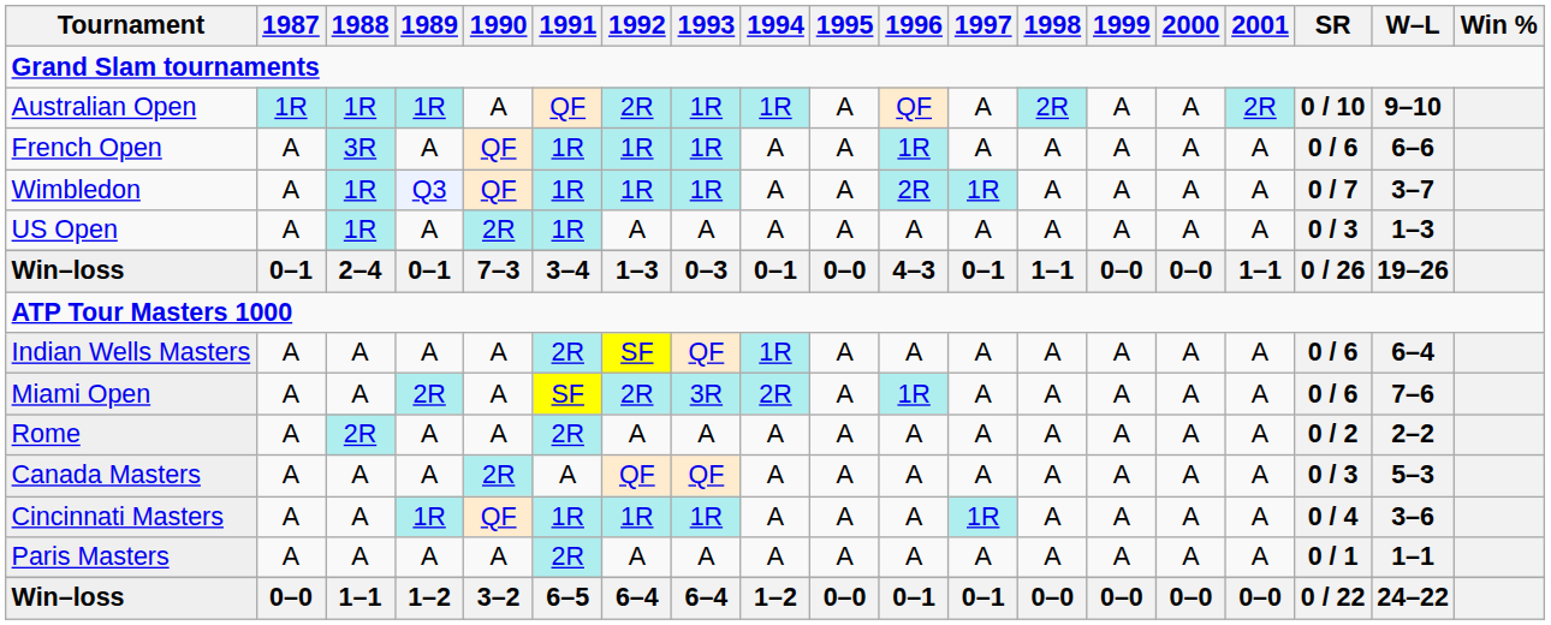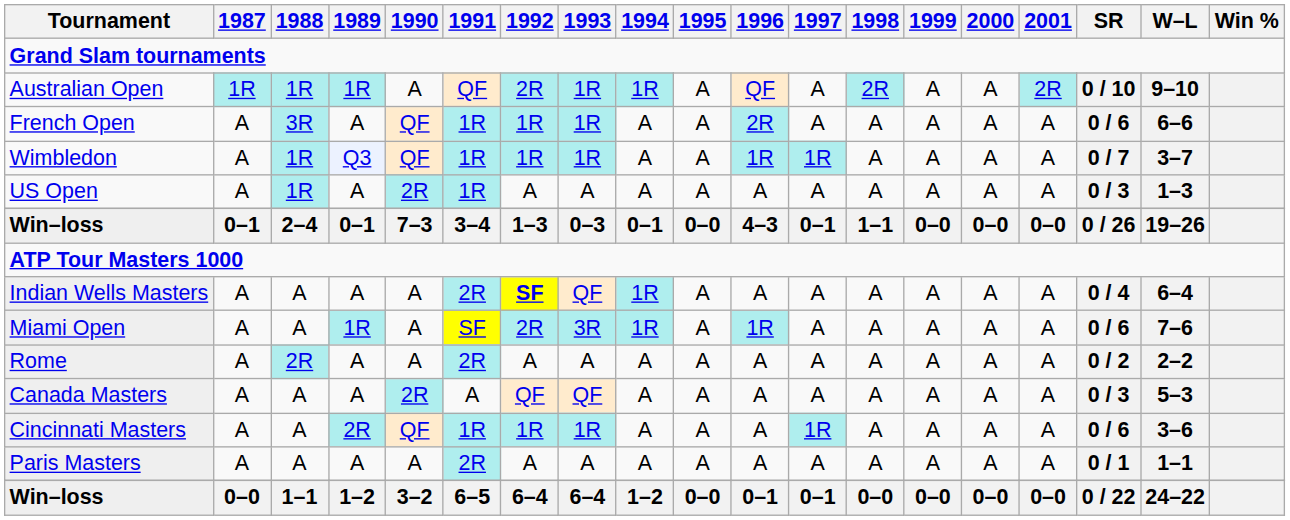 <table class=wikitable style=text-align:center>
 <tr>
 <th>Tournament</th>
 <th><a href='#'>1987</a></th>
 <th><a href='#'>1988</a></th>
 <th><a href='#'>1989</a></th>
 <th><a href='#'>1990</a></th>
 <th><a href='#'>1991</a></th>
 <th><a href='#'>1992</a></th>
 <th><a href='#'>1993</a></th>
 <th><a href='#'>1994</a></th>
 <th><a href='#'>1995</a></th>
 <th><a href='#'>1996</a></th>
 <th><a href='#'>1997</a></th>
 <th><a href='#'>1998</a></th>
 <th><a href='#'>1999</a></th>
 <th><a href='#'>2000</a></th>
 <th><a href='#'>2001</a></th>
 <th>SR</th>
 <th>W–L</th>
 <th>Win %</th>
 </tr>
 <tr>
 <td colspan=25 style=text-align:left><a href='#'><strong>Grand Slam tournaments</strong></a></td>
 </tr>
 <tr>
 <td align=left><a href='#'>Australian Open</a></td>
 <td style=background:#afeeee><a href='#'>1R</a></td>
 <td style=background:#afeeee><a href='#'>1R</a></td>
 <td style=background:#afeeee><a href='#'>1R</a></td>
 <td>A</td>
 <td style=background:#ffebcd><a href='#'>QF</a></td>
 <td style=background:#afeeee><a href='#'>2R</a></td>
 <td style=background:#afeeee><a href='#'>1R</a></td>
 <td style=background:#afeeee><a href='#'>1R</a></td>
 <td>A</td>
 <td style=background:#ffebcd><a href='#'>QF</a></td>
 <td>A</td>
 <td style=background:#afeeee><a href='#'>2R</a></td>
 <td>A</td>
 <td>A</td>
 <td style=background:#afeeee><a href='#'>2R</a></td>
 <th>0 / 10</th>
 <th>9–10</th>
 <th></th>
 </tr>
 <tr>
 <td align=left><a href='#'>French Open</a></td>
 <td>A</td>
 <td style=background:#afeeee><a href='#'>3R</a></td>
 <td>A</td>
 <td style=background:#ffebcd><a href='#'>QF</a></td>
 <td style=background:#afeeee><a href='#'>1R</a></td>
 <td style=background:#afeeee><a href='#'>1R</a></td>
 <td style=background:#afeeee><a href='#'>1R</a></td>
 <td>A</td>
 <td>A</td>
-<td style=background:#afeeee><a href='#'>1R</a></td>
+<td style=background:#afeeee><a href='#'>2R</a></td>
 <td>A</td>
 <td>A</td>
 <td>A</td>
 <td>A</td>
 <td>A</td>
 <th>0 / 6</th>
 <th>6–6</th>
 <th></th>
 </tr>
 <tr>
 <td align=left><a href='#'>Wimbledon</a></td>
 <td>A</td>
 <td style=background:#afeeee><a href='#'>1R</a></td>
 <td style=background:#ecf2ff><a href='#'>Q3</a></td>
 <td style=background:#ffebcd><a href='#'>QF</a></td>
 <td style=background:#afeeee><a href='#'>1R</a></td>
 <td style=background:#afeeee><a href='#'>1R</a></td>
 <td style=background:#afeeee><a href='#'>1R</a></td>
 <td>A</td>
 <td>A</td>
-<td style=background:#afeeee><a href='#'>2R</a></td>
+<td style=background:#afeeee><a href='#'>1R</a></td>
 <td style=background:#afeeee><a href='#'>1R</a></td>
 <td>A</td>
 <td>A</td>
 <td>A</td>
 <td>A</td>
 <th>0 / 7</th>
 <th>3–7</th>
 <th></th>
 </tr>
 <tr>
 <td align=left><a href='#'>US Open</a></td>
 <td>A</td>
 <td style=background:#afeeee><a href='#'>1R</a></td>
 <td>A</td>
 <td style=background:#afeeee><a href='#'>2R</a></td>
 <td style=background:#afeeee><a href='#'>1R</a></td>
 <td>A</td>
 <td>A</td>
 <td>A</td>
 <td>A</td>
 <td>A</td>
 <td>A</td>
 <td>A</td>
 <td>A</td>
 <td>A</td>
 <td>A</td>
 <th>0 / 3</th>
 <th>1–3</th>
 <th></th>
 </tr>
 <tr>
 </tr>
 <tr style=font-weight:bold;background:#efefef>
 <td style=text-align:left>Win–loss</td>
 <th>0–1</th>
 <th>2–4</th>
 <th>0–1</th>
 <th>7–3</th>
 <th>3–4</th>
 <th>1–3</th>
 <th>0–3</th>
 <th>0–1</th>
 <th>0–0</th>
 <th>4–3</th>
 <th>0–1</th>
 <th>1–1</th>
 <th>0–0</th>
 <th>0–0</th>
-<th>1–1</th>
+<th>0–0</th>
 <th>0 / 26</th>
 <th>19–26</th>
 <th></th>
 </tr>
 <tr>
 <td colspan=25 style=text-align:left><strong><a href='#'>ATP Tour Masters 1000</a></strong></td>
 </tr>
 <tr>
 <td bgcolor=efefef align=left><a href='#'>Indian Wells Masters</a></td>
 <td>A</td>
 <td>A</td>
 <td>A</td>
 <td>A</td>
 <td bgcolor=afeeee><a href='#'>2R</a></td>
-<td bgcolor=yellow><a href='#'>SF</a></td>
+<td bgcolor=yellow><strong><a href='#'>SF</a></strong></td>
 <td bgcolor=ffebcd><a href='#'>QF</a></td>
 <td bgcolor=afeeee><a href='#'>1R</a></td>
 <td>A</td>
 <td>A</td>
 <td>A</td>
 <td>A</td>
 <td>A</td>
 <td>A</td>
 <td>A</td>
-<th>0 / 6</th>
+<th>0 / 4</th>
 <th>6–4</th>
 <th></th>
 </tr>
 <tr>
 <td bgcolor=efefef align=left><a href='#'>Miami Open</a></td>
 <td>A</td>
 <td>A</td>
-<td bgcolor=afeeee><a href='#'>2R</a></td>
+<td bgcolor=afeeee><a href='#'>1R</a></td>
 <td>A</td>
 <td bgcolor=yellow><a href='#'>SF</a></td>
 <td bgcolor=afeeee><a href='#'>2R</a></td>
 <td bgcolor=afeeee><a href='#'>3R</a></td>
-<td bgcolor=afeeee><a href='#'>2R</a></td>
+<td bgcolor=afeeee><a href='#'>1R</a></td>
 <td>A</td>
 <td bgcolor=afeeee><a href='#'>1R</a></td>
 <td>A</td>
 <td>A</td>
 <td>A</td>
 <td>A</td>
 <td>A</td>
 <th>0 / 6</th>
 <th>7–6</th>
 <th></th>
 </tr>
 <tr>
 <td bgcolor=efefef align=left><a href='#'>Rome</a></td>
 <td>A</td>
 <td bgcolor=afeeee><a href='#'>2R</a></td>
 <td>A</td>
 <td>A</td>
 <td bgcolor=afeeee><a href='#'>2R</a></td>
 <td>A</td>
 <td>A</td>
 <td>A</td>
 <td>A</td>
 <td>A</td>
 <td>A</td>
 <td>A</td>
 <td>A</td>
 <td>A</td>
 <td>A</td>
 <th>0 / 2</th>
 <th>2–2</th>
 <th></th>
 </tr>
 <tr>
 <td bgcolor=efefef align=left><a href='#'>Canada Masters</a></td>
 <td>A</td>
 <td>A</td>
 <td>A</td>
 <td bgcolor=afeeee><a href='#'>2R</a></td>
 <td>A</td>
 <td bgcolor=ffebcd><a href='#'>QF</a></td>
 <td bgcolor=ffebcd><a href='#'>QF</a></td>
 <td>A</td>
 <td>A</td>
 <td>A</td>
 <td>A</td>
 <td>A</td>
 <td>A</td>
 <td>A</td>
 <td>A</td>
 <th>0 / 3</th>
 <th>5–3</th>
 <th></th>
 </tr>
 <tr>
 <td bgcolor=efefef align=left><a href='#'>Cincinnati Masters</a></td>
 <td>A</td>
 <td>A</td>
-<td bgcolor=afeeee><a href='#'>1R</a></td>
+<td bgcolor=afeeee><a href='#'>2R</a></td>
 <td bgcolor=ffebcd><a href='#'>QF</a></td>
 <td bgcolor=afeeee><a href='#'>1R</a></td>
 <td bgcolor=afeeee><a href='#'>1R</a></td>
 <td bgcolor=afeeee><a href='#'>1R</a></td>
 <td>A</td>
 <td>A</td>
 <td>A</td>
 <td bgcolor=afeeee><a href='#'>1R</a></td>
 <td>A</td>
 <td>A</td>
 <td>A</td>
 <td>A</td>
-<th>0 / 4</th>
+<th>0 / 6</th>
 <th>3–6</th>
 <th></th>
 </tr>
 <tr>
 <td bgcolor=efefef align=left><a href='#'>Paris Masters</a></td>
 <td>A</td>
 <td>A</td>
 <td>A</td>
 <td>A</td>
 <td bgcolor=afeeee><a href='#'>2R</a></td>
 <td>A</td>
 <td>A</td>
 <td>A</td>
 <td>A</td>
 <td>A</td>
 <td>A</td>
 <td>A</td>
 <td>A</td>
 <td>A</td>
 <td>A</td>
 <th>0 / 1</th>
 <th>1–1</th>
 <th></th>
 </tr>
 <tr>
 </tr>
 <tr style=font-weight:bold;background:#efefef>
 <td style=text-align:left>Win–loss</td>
 <th>0–0</th>
 <th>1–1</th>
 <th>1–2</th>
 <th>3–2</th>
 <th>6–5</th>
 <th>6–4</th>
 <th>6–4</th>
 <th>1–2</th>
 <th>0–0</th>
 <th>0–1</th>
 <th>0–1</th>
 <th>0–0</th>
 <th>0–0</th>
 <th>0–0</th>
 <th>0–0</th>
 <th>0 / 22</th>
 <th>24–22</th>
 <th></th>
 </tr>
 </table>
